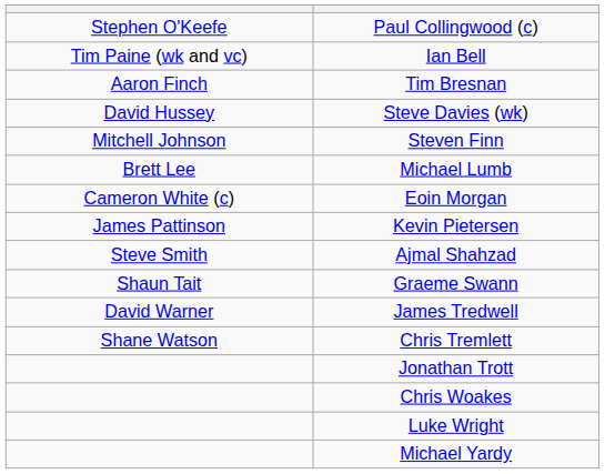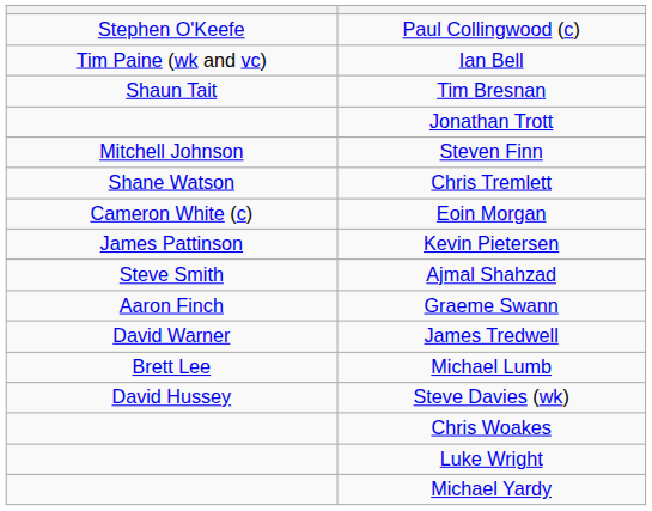 <table class="wikitable" style="text-align:center; width:60%; margin:auto">
 <tr>
 <th></th>
 <th></th>
 </tr>
 <tr>
 <td><a href='#'>Stephen O'Keefe</a></td>
 <td><a href='#'>Paul Collingwood</a> (<a href='#'>c</a>)</td>
 </tr>
 <tr>
 <td><a href='#'>Tim Paine</a> (<a href='#'>wk</a> and <a href='#'>vc</a>)</td>
 <td><a href='#'>Ian Bell</a></td>
 </tr>
 <tr>
-<td><a href='#'>Aaron Finch</a></td>
+<td><a href='#'>Shaun Tait</a></td>
 <td><a href='#'>Tim Bresnan</a></td>
 </tr>
 <tr>
-<td><a href='#'>David Hussey</a></td>
-<td><a href='#'>Steve Davies</a> (<a href='#'>wk</a>)</td>
+<td></td>
+<td><a href='#'>Jonathan Trott</a></td>
 </tr>
 <tr>
 <td><a href='#'>Mitchell Johnson</a></td>
 <td><a href='#'>Steven Finn</a></td>
 </tr>
 <tr>
-<td><a href='#'>Brett Lee</a></td>
-<td><a href='#'>Michael Lumb</a></td>
+<td><a href='#'>Shane Watson</a></td>
+<td><a href='#'>Chris Tremlett</a></td>
 </tr>
 <tr>
 <td><a href='#'>Cameron White</a> (<a href='#'>c</a>)</td>
 <td><a href='#'>Eoin Morgan</a></td>
 </tr>
 <tr>
 <td><a href='#'>James Pattinson</a></td>
 <td><a href='#'>Kevin Pietersen</a></td>
 </tr>
 <tr>
 <td><a href='#'>Steve Smith</a></td>
 <td><a href='#'>Ajmal Shahzad</a></td>
 </tr>
 <tr>
-<td><a href='#'>Shaun Tait</a></td>
+<td><a href='#'>Aaron Finch</a></td>
 <td><a href='#'>Graeme Swann</a></td>
 </tr>
 <tr>
 <td><a href='#'>David Warner</a></td>
 <td><a href='#'>James Tredwell</a></td>
 </tr>
 <tr>
-<td><a href='#'>Shane Watson</a></td>
-<td><a href='#'>Chris Tremlett</a></td>
+<td><a href='#'>Brett Lee</a></td>
+<td><a href='#'>Michael Lumb</a></td>
 </tr>
 <tr>
-<td></td>
-<td><a href='#'>Jonathan Trott</a></td>
+<td><a href='#'>David Hussey</a></td>
+<td><a href='#'>Steve Davies</a> (<a href='#'>wk</a>)</td>
 </tr>
 <tr>
 <td></td>
 <td><a href='#'>Chris Woakes</a></td>
 </tr>
 <tr>
 <td></td>
 <td><a href='#'>Luke Wright</a></td>
 </tr>
 <tr>
 <td></td>
 <td><a href='#'>Michael Yardy</a></td>
 </tr>
 </table>
